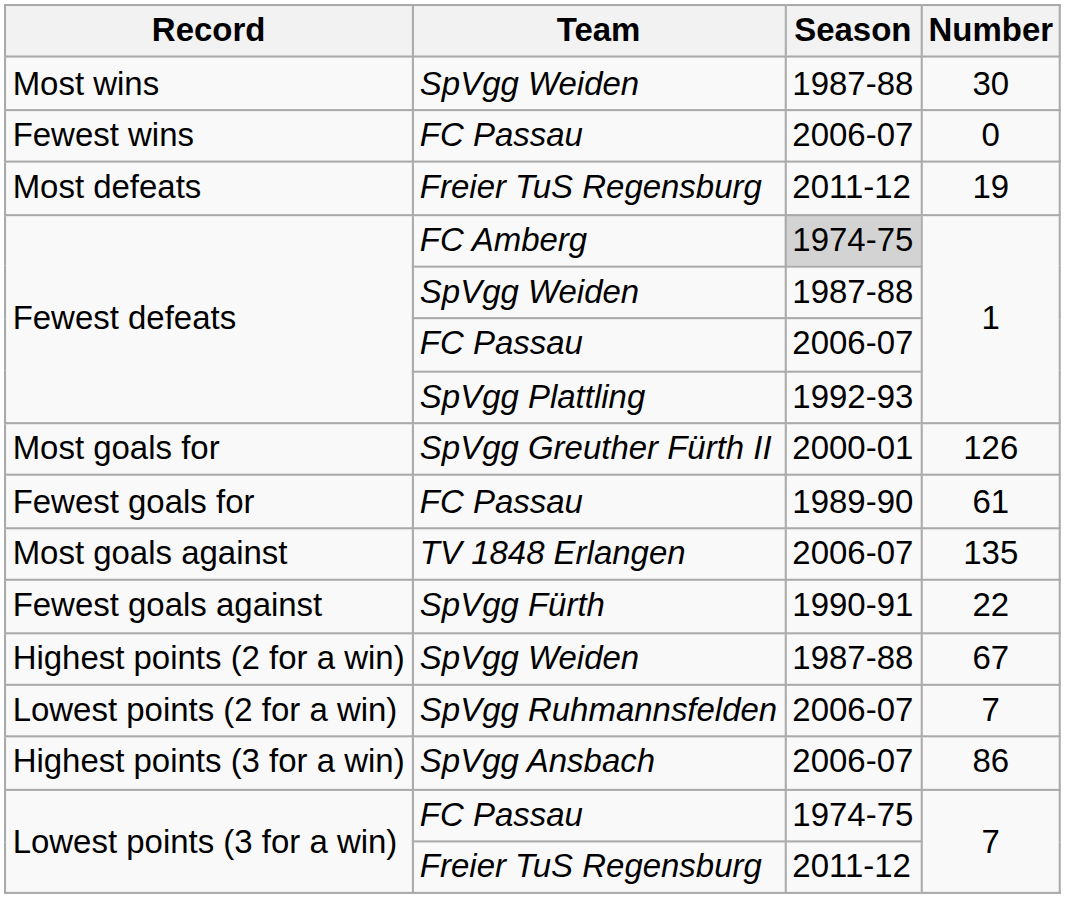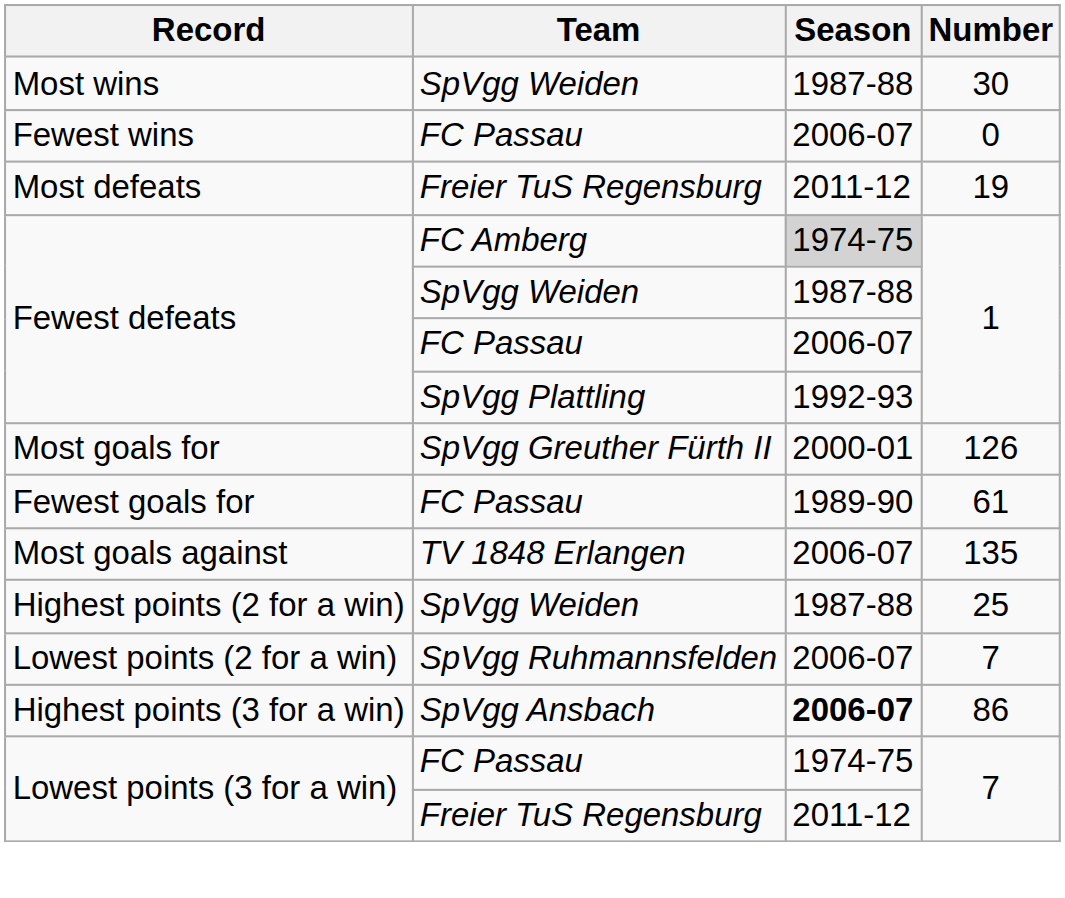 <table class="wikitable">
 <tr>
 <th>Record</th>
 <th>Team</th>
 <th>Season</th>
 <th>Number</th>
 </tr>
 <tr>
 <td align="left">Most wins</td>
 <td align="left"><em>SpVgg Weiden</em></td>
 <td align="left">1987-88</td>
 <td align="center">30</td>
 </tr>
 <tr>
 <td align="left">Fewest wins</td>
 <td align="left"><em>FC Passau</em></td>
 <td align="left">2006-07</td>
 <td align="center">0</td>
 </tr>
 <tr>
 <td align="left">Most defeats</td>
 <td align="left"><em>Freier TuS Regensburg</em></td>
 <td align="left">2011-12</td>
 <td align="center">19</td>
 </tr>
 <tr>
 <td align="left" rowspan=4>Fewest defeats</td>
 <td align="left"><em>FC Amberg</em></td>
 <td align="left" style="background: lightgrey;">1974-75</td>
 <td align="center" rowspan=4>1</td>
 </tr>
 <tr>
 <td align="left"><em>SpVgg Weiden</em></td>
 <td align="left">1987-88</td>
 </tr>
 <tr>
 <td align="left"><em>FC Passau</em></td>
 <td align="left">2006-07</td>
 </tr>
 <tr>
 <td align="left"><em>SpVgg Plattling</em></td>
 <td align="left">1992-93</td>
 </tr>
 <tr>
 <td align="left">Most goals for</td>
 <td align="left"><em>SpVgg Greuther Fürth II</em></td>
 <td align="left">2000-01</td>
 <td align="center">126</td>
 </tr>
 <tr>
 <td align="left">Fewest goals for</td>
 <td align="left"><em>FC Passau</em></td>
 <td align="left">1989-90</td>
 <td align="center">61</td>
 </tr>
 <tr>
 <td align="left">Most goals against</td>
 <td align="left"><em>TV 1848 Erlangen</em></td>
 <td align="left">2006-07</td>
 <td align="center">135</td>
 </tr>
 <tr>
-<td align="left">Fewest goals against</td>
-<td align="left"><em>SpVgg Fürth</em></td>
-<td align="left">1990-91</td>
-<td align="center">22</td>
-</tr>
-<tr>
 <td align="left">Highest points (2 for a win)</td>
 <td align="left"><em>SpVgg Weiden</em></td>
 <td align="left">1987-88</td>
-<td align="center">67</td>
+<td align="center">25</td>
 </tr>
 <tr>
 <td align="left">Lowest points (2 for a win)</td>
 <td align="left"><em>SpVgg Ruhmannsfelden</em></td>
 <td align="left">2006-07</td>
 <td align="center">7</td>
 </tr>
 <tr |->
 <td align="left">Highest points (3 for a win)</td>
 <td align="left"><em>SpVgg Ansbach</em></td>
-<td align="left">2006-07</td>
+<td align="left"><strong>2006-07</strong></td>
 <td align="center">86</td>
 </tr>
 <tr>
 <td align="left"  rowspan=2>Lowest points (3 for a win)</td>
 <td align="left"><em>FC Passau</em></td>
 <td align="left">1974-75</td>
 <td align="center"  rowspan=2>7</td>
 </tr>
 <tr>
 <td align="left"><em>Freier TuS Regensburg</em></td>
 <td align="left">2011-12</td>
 </tr>
 </table>
